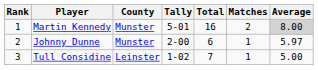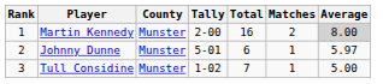 <table class="wikitable">
 <tr>
 <th>Rank</th>
 <th>Player</th>
 <th>County</th>
 <th>Tally</th>
 <th>Total</th>
 <th>Matches</th>
 <th>Average</th>
 </tr>
 <tr>
 <td rowspan=1 align=center>1</td>
 <td><a href='#'>Martin Kennedy</a></td>
 <td><a href='#'>Munster</a></td>
-<td align=center>5-01</td>
+<td align=center>2-00</td>
 <td align=center>16</td>
 <td align=center>2</td>
 <td align=center style="background: lightgrey;">8.00</td>
 </tr>
 <tr>
 <td rowspan=1 align=center>2</td>
 <td><a href='#'>Johnny Dunne</a></td>
 <td><a href='#'>Munster</a></td>
-<td align=center>2-00</td>
+<td align=center>5-01</td>
 <td align=center>6</td>
 <td align=center>1</td>
 <td align=center>5.97</td>
 </tr>
 <tr>
 <td rowspan=1 align=center>3</td>
 <td><a href='#'>Tull Considine</a></td>
-<td><a href='#'>Leinster</a></td>
+<td><a href='#'>Munster</a></td>
 <td align=center>1-02</td>
 <td align=center>7</td>
 <td align=center>1</td>
 <td align=center>5.00</td>
 </tr>
 </table>
